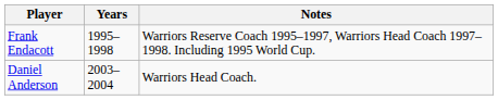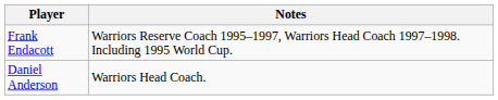 <table class="wikitable sortable">
 <tr>
 <th>Player</th>
-<th>Years</th>
 <th>Notes</th>
 </tr>
 <tr>
 <td><a href='#'>Frank Endacott</a></td>
-<td>1995–1998</td>
 <td>Warriors Reserve Coach 1995–1997, Warriors Head Coach 1997–1998. Including 1995 World Cup.</td>
 </tr>
 <tr>
 <td><a href='#'>Daniel Anderson</a></td>
-<td>2003–2004</td>
 <td>Warriors Head Coach.</td>
 </tr>
 </table>
